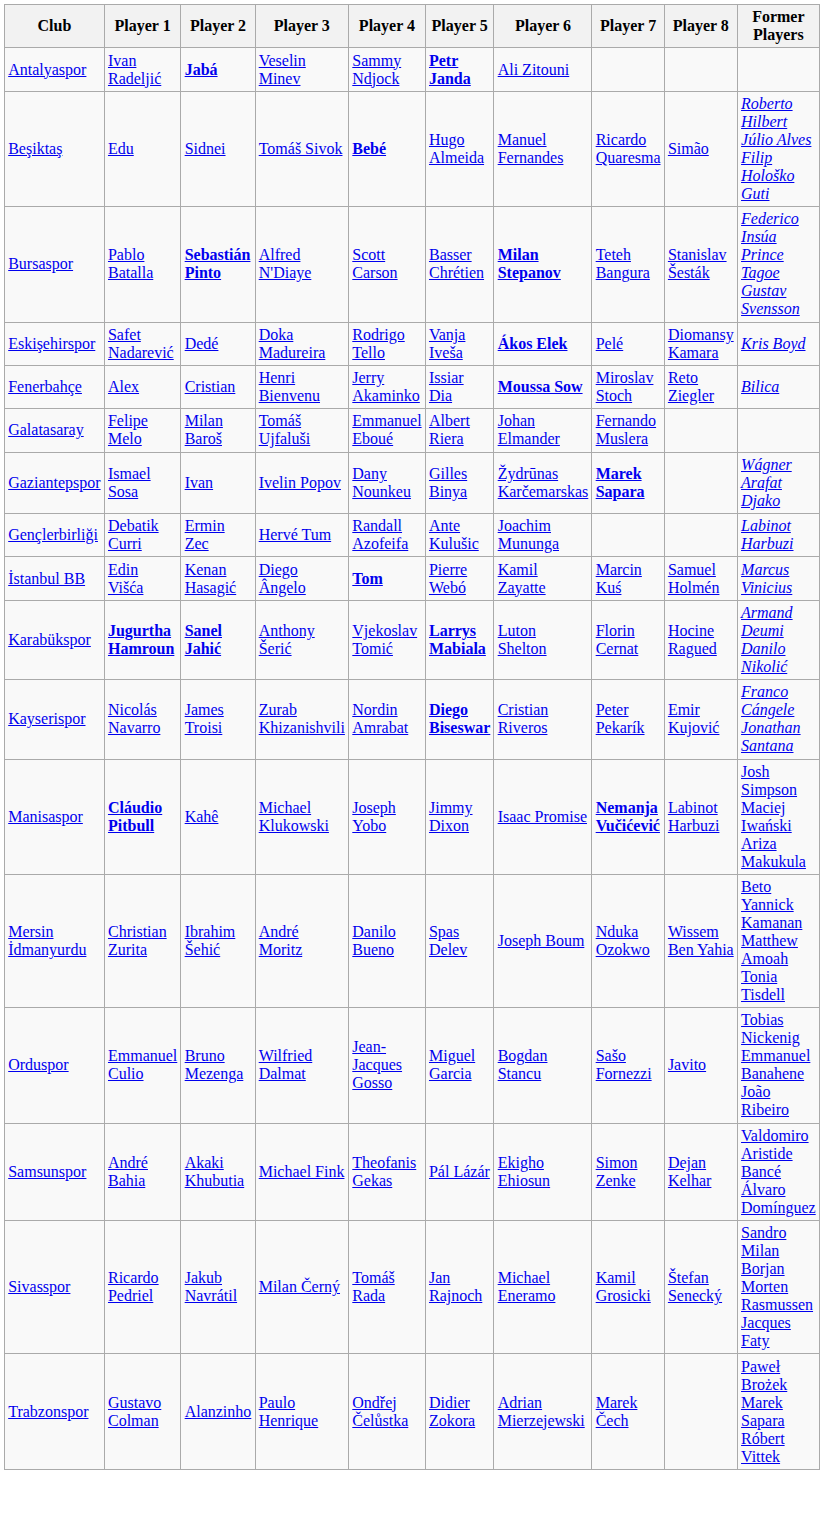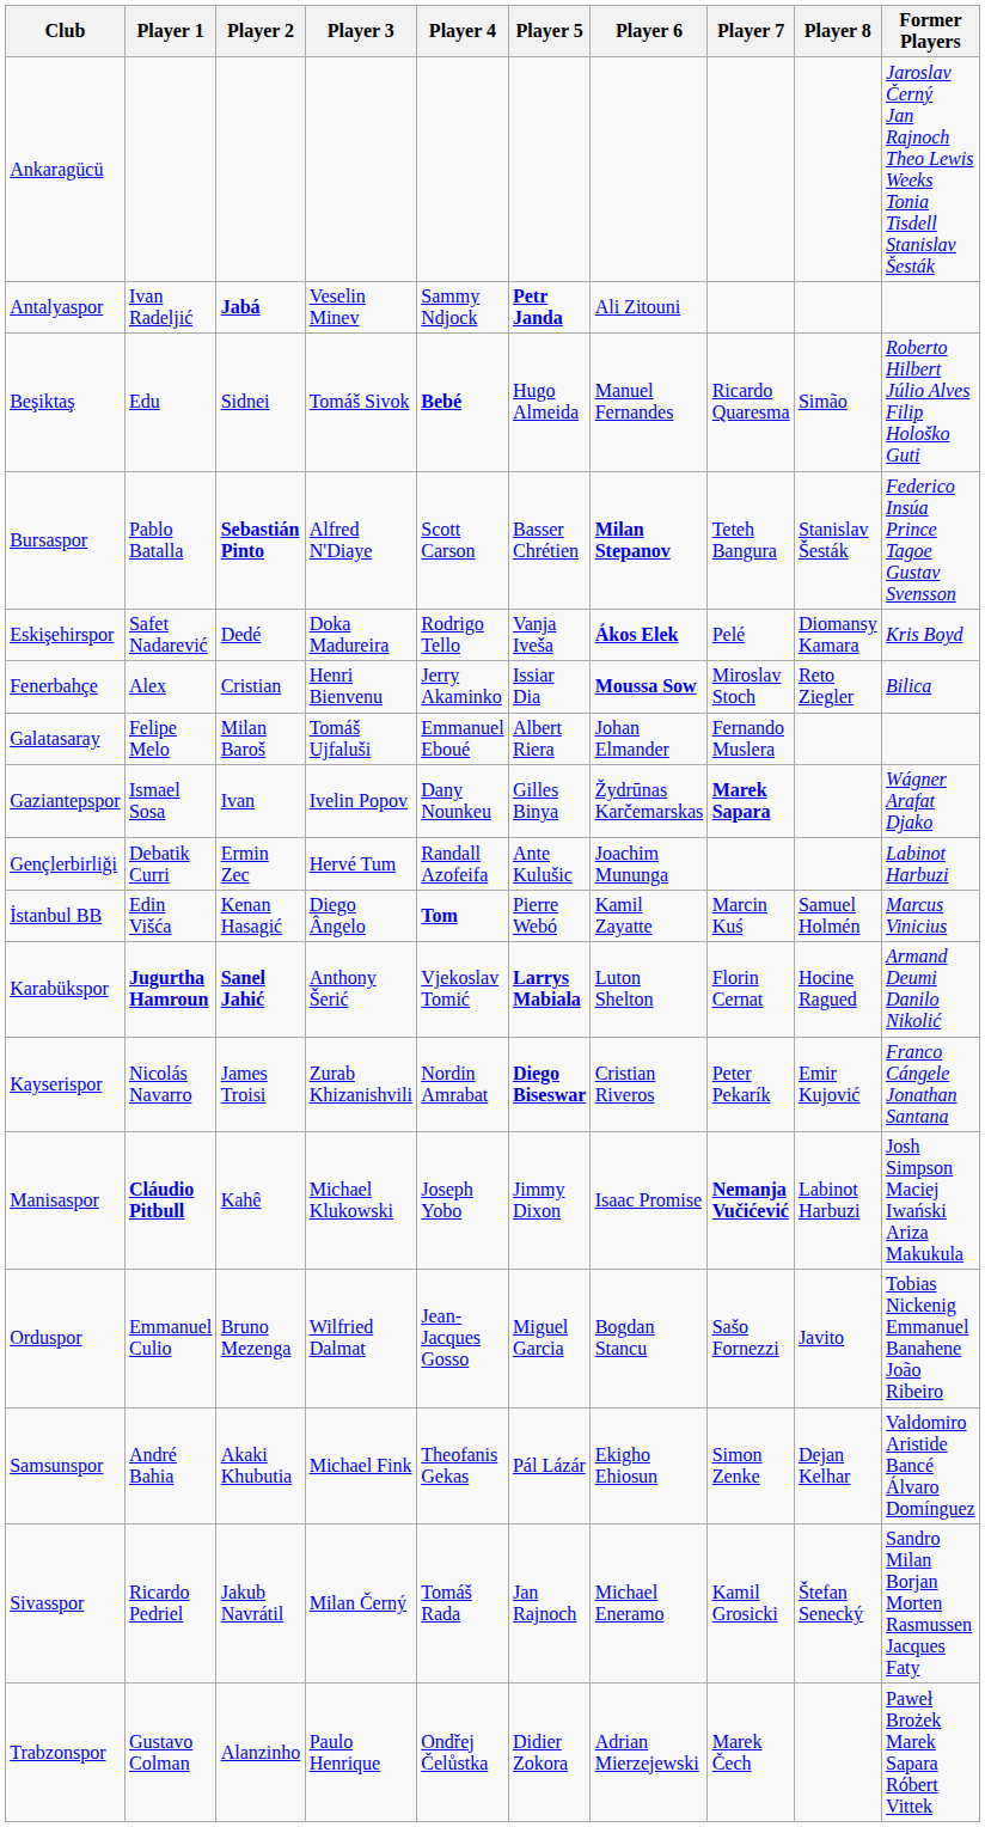 <table class="wikitable">
 <tr>
 <th width="170">Club</th>
 <th width="170">Player 1</th>
 <th width="170">Player 2</th>
 <th width="170">Player 3</th>
 <th width="170">Player 4</th>
 <th width="170">Player 5</th>
 <th width="170">Player 6</th>
 <th width="170">Player 7</th>
 <th width="170">Player 8</th>
 <th width="170">Former Players</th>
+</tr>
+<tr>
+<td><a href='#'>Ankaragücü</a></td>
+<td></td>
+<td></td>
+<td></td>
+<td></td>
+<td></td>
+<td></td>
+<td></td>
+<td></td>
+<td> <em><a href='#'>Jaroslav Černý</a></em> <br>  <em><a href='#'>Jan Rajnoch</a></em> <br>  <em><a href='#'>Theo Lewis Weeks</a></em> <br>  <em><a href='#'>Tonia Tisdell</a></em> <br>  <em><a href='#'>Stanislav Šesták</a></em></td>
 </tr>
 <tr>
 <td><a href='#'>Antalyaspor</a></td>
 <td> <a href='#'>Ivan Radeljić</a></td>
 <td> <strong><a href='#'>Jabá</a></strong></td>
 <td> <a href='#'>Veselin Minev</a></td>
 <td> <a href='#'>Sammy Ndjock</a></td>
 <td> <strong><a href='#'>Petr Janda</a></strong></td>
 <td> <a href='#'>Ali Zitouni</a></td>
 <td></td>
 <td></td>
 <td></td>
 </tr>
 <tr>
 <td><a href='#'>Beşiktaş</a></td>
 <td> <a href='#'>Edu</a></td>
 <td> <a href='#'>Sidnei</a></td>
 <td> <a href='#'>Tomáš Sivok</a></td>
 <td> <strong><a href='#'>Bebé</a></strong></td>
 <td> <a href='#'>Hugo Almeida</a></td>
 <td> <a href='#'>Manuel Fernandes</a></td>
 <td> <a href='#'>Ricardo Quaresma</a></td>
 <td> <a href='#'>Simão</a></td>
 <td> <em><a href='#'>Roberto Hilbert</a></em> <br>  <em><a href='#'>Júlio Alves</a></em> <br>  <em><a href='#'>Filip Hološko</a></em> <br>  <em><a href='#'>Guti</a></em></td>
 </tr>
 <tr>
 <td><a href='#'>Bursaspor</a></td>
 <td> <a href='#'>Pablo Batalla</a></td>
 <td> <strong><a href='#'>Sebastián Pinto</a></strong></td>
 <td> <a href='#'>Alfred N'Diaye</a></td>
 <td> <a href='#'>Scott Carson</a></td>
 <td> <a href='#'>Basser Chrétien</a></td>
 <td> <strong><a href='#'>Milan Stepanov</a></strong></td>
 <td> <a href='#'>Teteh Bangura</a></td>
 <td> <a href='#'>Stanislav Šesták</a></td>
 <td> <em><a href='#'>Federico Insúa</a></em> <br>  <em><a href='#'>Prince Tagoe</a></em> <br>  <em><a href='#'>Gustav Svensson</a></em></td>
 </tr>
 <tr>
 <td><a href='#'>Eskişehirspor</a></td>
 <td> <a href='#'>Safet Nadarević</a></td>
 <td> <a href='#'>Dedé</a></td>
 <td> <a href='#'>Doka Madureira</a></td>
 <td> <a href='#'>Rodrigo Tello</a></td>
 <td> <a href='#'>Vanja Iveša</a></td>
 <td> <strong><a href='#'>Ákos Elek</a></strong></td>
 <td> <a href='#'>Pelé</a></td>
 <td> <a href='#'>Diomansy Kamara</a></td>
 <td> <em><a href='#'>Kris Boyd</a></em></td>
 </tr>
 <tr>
 <td><a href='#'>Fenerbahçe</a></td>
 <td> <a href='#'>Alex</a></td>
 <td> <a href='#'>Cristian</a></td>
 <td> <a href='#'>Henri Bienvenu</a></td>
 <td> <a href='#'>Jerry Akaminko</a></td>
 <td> <a href='#'>Issiar Dia</a></td>
 <td> <strong><a href='#'>Moussa Sow</a></strong></td>
 <td> <a href='#'>Miroslav Stoch</a></td>
 <td> <a href='#'>Reto Ziegler</a></td>
 <td> <em><a href='#'>Bilica</a></em></td>
 </tr>
 <tr>
 <td><a href='#'>Galatasaray</a></td>
 <td> <a href='#'>Felipe Melo</a></td>
 <td> <a href='#'>Milan Baroš</a></td>
 <td> <a href='#'>Tomáš Ujfaluši</a></td>
 <td> <a href='#'>Emmanuel Eboué</a></td>
 <td> <a href='#'>Albert Riera</a></td>
 <td> <a href='#'>Johan Elmander</a></td>
 <td> <a href='#'>Fernando Muslera</a></td>
 <td></td>
 <td></td>
 </tr>
 <tr>
 <td><a href='#'>Gaziantepspor</a></td>
 <td> <a href='#'>Ismael Sosa</a></td>
 <td> <a href='#'>Ivan</a></td>
 <td> <a href='#'>Ivelin Popov</a></td>
 <td> <a href='#'>Dany Nounkeu</a></td>
 <td> <a href='#'>Gilles Binya</a></td>
 <td> <a href='#'>Žydrūnas Karčemarskas</a></td>
 <td> <strong><a href='#'>Marek Sapara</a></strong></td>
 <td></td>
 <td> <em><a href='#'>Wágner</a></em> <br>  <em><a href='#'>Arafat Djako</a></em></td>
 </tr>
 <tr>
 <td><a href='#'>Gençlerbirliği</a></td>
 <td> <a href='#'>Debatik Curri</a></td>
 <td> <a href='#'>Ermin Zec</a></td>
 <td> <a href='#'>Hervé Tum</a></td>
 <td> <a href='#'>Randall Azofeifa</a></td>
 <td> <a href='#'>Ante Kulušic</a></td>
 <td> <a href='#'>Joachim Mununga</a></td>
 <td></td>
 <td></td>
 <td> <em><a href='#'>Labinot Harbuzi</a></em></td>
 </tr>
 <tr>
 <td><a href='#'>İstanbul BB</a></td>
 <td> <a href='#'>Edin Višća</a></td>
 <td> <a href='#'>Kenan Hasagić</a></td>
 <td> <a href='#'>Diego Ângelo</a></td>
 <td> <strong><a href='#'>Tom</a></strong></td>
 <td> <a href='#'>Pierre Webó</a></td>
 <td> <a href='#'>Kamil Zayatte</a></td>
 <td> <a href='#'>Marcin Kuś</a></td>
 <td> <a href='#'>Samuel Holmén</a></td>
 <td> <em><a href='#'>Marcus Vinicius</a></em></td>
 </tr>
 <tr>
 <td><a href='#'>Karabükspor</a></td>
 <td> <strong><a href='#'>Jugurtha Hamroun</a></strong></td>
 <td> <strong><a href='#'>Sanel Jahić</a></strong></td>
 <td> <a href='#'>Anthony Šerić</a></td>
 <td> <a href='#'>Vjekoslav Tomić</a></td>
 <td> <strong><a href='#'>Larrys Mabiala</a></strong></td>
 <td> <a href='#'>Luton Shelton</a></td>
 <td> <a href='#'>Florin Cernat</a></td>
 <td> <a href='#'>Hocine Ragued</a></td>
 <td> <em><a href='#'>Armand Deumi</a></em> <br>  <em><a href='#'>Danilo Nikolić</a></em></td>
 </tr>
 <tr>
 <td><a href='#'>Kayserispor</a></td>
 <td> <a href='#'>Nicolás Navarro</a></td>
 <td> <a href='#'>James Troisi</a></td>
 <td> <a href='#'>Zurab Khizanishvili</a></td>
 <td> <a href='#'>Nordin Amrabat</a></td>
 <td> <strong><a href='#'>Diego Biseswar</a></strong></td>
 <td> <a href='#'>Cristian Riveros</a></td>
 <td> <a href='#'>Peter Pekarík</a></td>
 <td> <a href='#'>Emir Kujović</a></td>
 <td> <em><a href='#'>Franco Cángele</a></em> <br>  <em><a href='#'>Jonathan Santana</a></em></td>
 </tr>
 <tr>
 <td><a href='#'>Manisaspor</a></td>
 <td> <strong><a href='#'>Cláudio Pitbull</a></strong></td>
 <td> <a href='#'>Kahê</a></td>
 <td> <a href='#'>Michael Klukowski</a></td>
 <td> <a href='#'>Joseph Yobo</a></td>
 <td> <a href='#'>Jimmy Dixon</a></td>
 <td> <a href='#'>Isaac Promise</a></td>
 <td> <strong><a href='#'>Nemanja Vučićević</a><em></td>
 <td> </strong><a href='#'>Labinot Harbuzi</a><strong></td>
 <td> </em><a href='#'>Josh Simpson</a><em> <br>  </em><a href='#'>Maciej Iwański</a><em> <br>  </em><a href='#'>Ariza Makukula</a><em></td>
 </tr>
 <tr>
-<td><a href='#'>Mersin İdmanyurdu</a></td>
-<td> <a href='#'>Christian Zurita</a></td>
-<td> <a href='#'>Ibrahim Šehić</a></td>
-<td> <a href='#'>André Moritz</a></td>
-<td> </strong><a href='#'>Danilo Bueno</a><strong></td>
-<td> </strong><a href='#'>Spas Delev</a><strong></td>
-<td> <a href='#'>Joseph Boum</a></td>
-<td> <a href='#'>Nduka Ozokwo</a></td>
-<td> <a href='#'>Wissem Ben Yahia</a></td>
-<td> <a href='#'>Beto</a> <br>  </em><a href='#'>Yannick Kamanan</a><em> <br>  </em><a href='#'>Matthew Amoah</a><em> <br>  </em><a href='#'>Tonia Tisdell</a><em></td>
-</tr>
-<tr>
 <td><a href='#'>Orduspor</a></td>
 <td> <a href='#'>Emmanuel Culio</a></td>
 <td> </strong><a href='#'>Bruno Mezenga</a><strong></td>
 <td> <a href='#'>Wilfried Dalmat</a></td>
 <td> <a href='#'>Jean-Jacques Gosso</a></td>
 <td> <a href='#'>Miguel Garcia</a></td>
 <td> <a href='#'>Bogdan Stancu</a></td>
 <td> <a href='#'>Sašo Fornezzi</a></td>
 <td> </strong><a href='#'>Javito</a><strong></td>
 <td> </em><a href='#'>Tobias Nickenig</a><em> <br>  </em><a href='#'>Emmanuel Banahene</a><em> <br>  </em><a href='#'>João Ribeiro</a><em></td>
 </tr>
 <tr>
 <td><a href='#'>Samsunspor</a></td>
 <td> <a href='#'>André Bahia</a></td>
 <td> <a href='#'>Akaki Khubutia</a></td>
 <td> <a href='#'>Michael Fink</a></td>
 <td> </strong><a href='#'>Theofanis Gekas</a><strong></td>
 <td> <a href='#'>Pál Lázár</a></td>
 <td> <a href='#'>Ekigho Ehiosun</a></td>
 <td> <a href='#'>Simon Zenke</a></td>
 <td> </strong><a href='#'>Dejan Kelhar</a><strong></td>
 <td> </em><a href='#'>Valdomiro</a><em> <br>  </em><a href='#'>Aristide Bancé</a><em> <br>  </em><a href='#'>Álvaro Domínguez</a><em></td>
 </tr>
 <tr>
 <td><a href='#'>Sivasspor</a></td>
 <td> <a href='#'>Ricardo Pedriel</a></td>
 <td> <a href='#'>Jakub Navrátil</a></td>
 <td> <a href='#'>Milan Černý</a></td>
 <td> <a href='#'>Tomáš Rada</a></td>
 <td> </strong><a href='#'>Jan Rajnoch</a><strong></td>
 <td> <a href='#'>Michael Eneramo</a></td>
 <td> <a href='#'>Kamil Grosicki</a></td>
 <td> </strong><a href='#'>Štefan Senecký</a><strong></td>
 <td> </em><a href='#'>Sandro</a><em> <br>  </em><a href='#'>Milan Borjan</a><em> <br>  </em><a href='#'>Morten Rasmussen</a><em> <br>  </em><a href='#'>Jacques Faty</a><em></td>
 </tr>
 <tr>
 <td><a href='#'>Trabzonspor</a></td>
 <td> <a href='#'>Gustavo Colman</a></td>
 <td> <a href='#'>Alanzinho</a></td>
 <td> <a href='#'>Paulo Henrique</a></td>
 <td> <a href='#'>Ondřej Čelůstka</a></td>
 <td> <a href='#'>Didier Zokora</a></td>
 <td> <a href='#'>Adrian Mierzejewski</a></td>
 <td> <a href='#'>Marek Čech</a></td>
 <td></td>
 <td> </em><a href='#'>Paweł Brożek</a><em> <br>  </em><a href='#'>Marek Sapara</a><em> <br>  </em><a href='#'>Róbert Vittek</a><em></td>
 </tr>
 <tr>
 </tr>
 </table>
